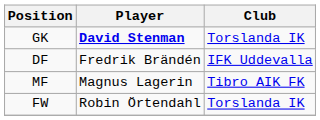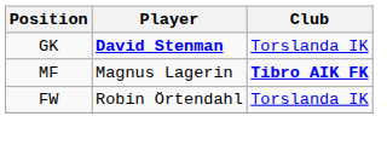 <table class="wikitable" style="text-align:center; float: left; margin-right:1em;">
 <tr>
 <th>Position</th>
 <th>Player</th>
 <th>Club</th>
 </tr>
 <tr>
 <td>GK</td>
 <td align="left"><strong> <a href='#'>David Stenman</a></strong></td>
 <td align="left"><a href='#'>Torslanda IK</a></td>
 </tr>
 <tr>
-<td>DF</td>
-<td align="left"> Fredrik Brändén</td>
-<td align="left"><a href='#'>IFK Uddevalla</a></td>
-</tr>
-<tr>
 <td>MF</td>
 <td align="left"> Magnus Lagerin</td>
-<td align="left"><a href='#'>Tibro AIK FK</a></td>
+<td align="left"><strong><a href='#'>Tibro AIK FK</a></strong></td>
 </tr>
 <tr>
 <td>FW</td>
 <td align="left"> Robin Örtendahl</td>
 <td align="left"><a href='#'>Torslanda IK</a></td>
 </tr>
 <tr>
 </tr>
 </table>
